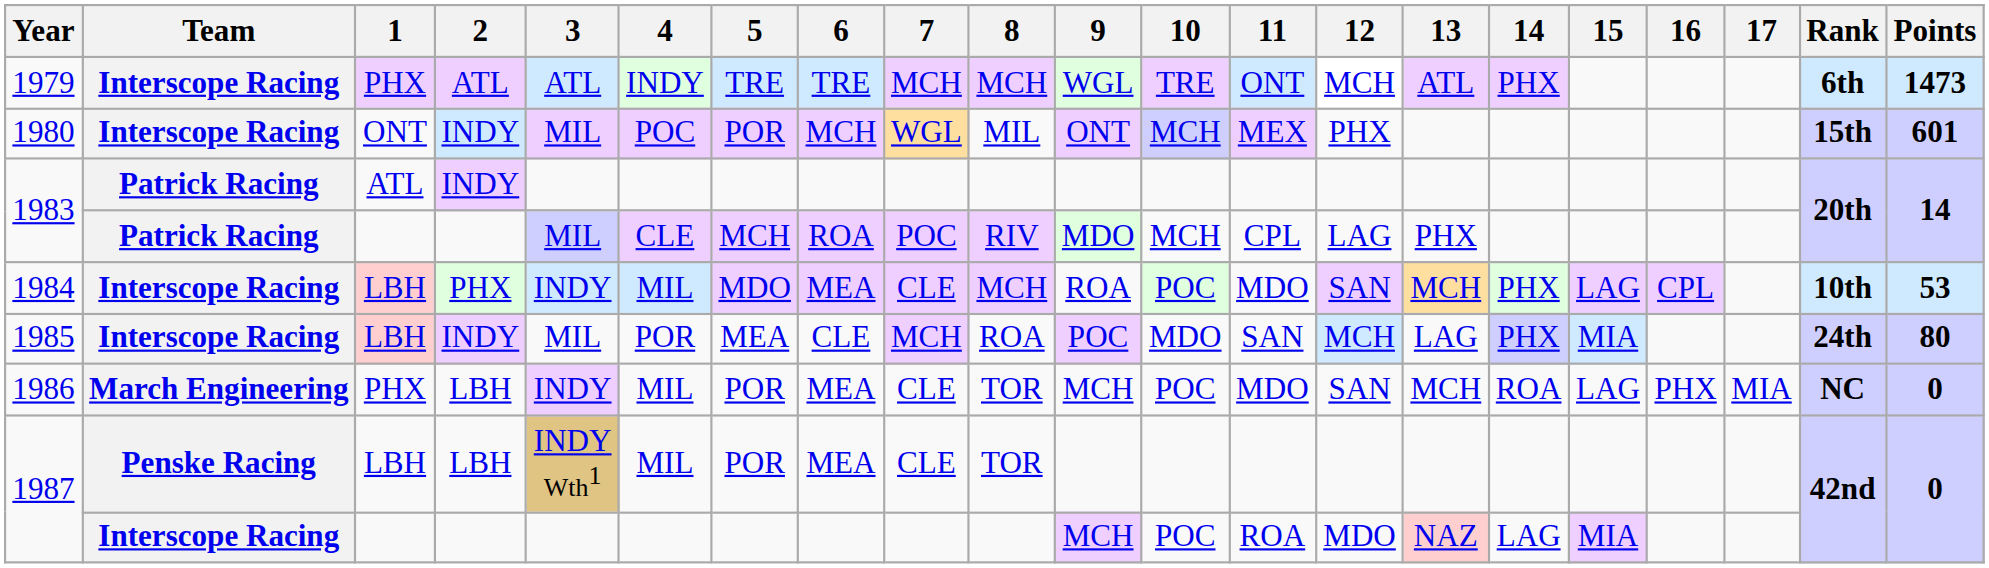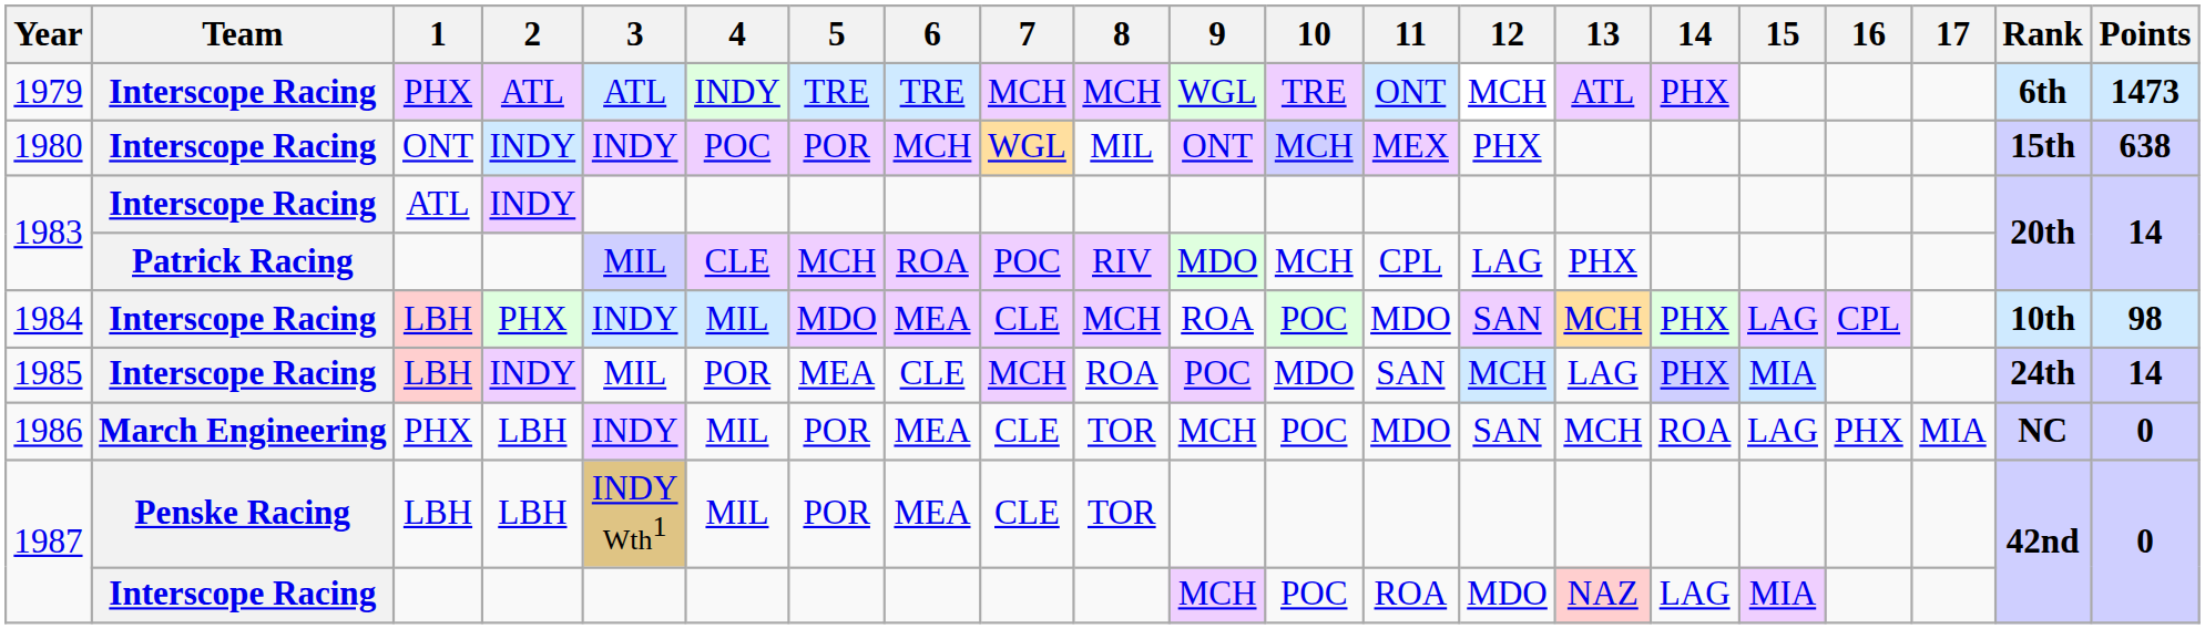 <table class="wikitable" style="text-align:center; font-size:90%">
 <tr>
 <th>Year</th>
 <th>Team</th>
 <th>1</th>
 <th>2</th>
 <th>3</th>
 <th>4</th>
 <th>5</th>
 <th>6</th>
 <th>7</th>
 <th>8</th>
 <th>9</th>
 <th>10</th>
 <th>11</th>
 <th>12</th>
 <th>13</th>
 <th>14</th>
 <th>15</th>
 <th>16</th>
 <th>17</th>
 <th>Rank</th>
 <th>Points</th>
 </tr>
 <tr>
 <td><a href='#'>1979</a></td>
 <th><a href='#'>Interscope Racing</a></th>
 <td style="background:#EFCFFF;"><a href='#'>PHX</a><br></td>
 <td style="background:#EFCFFF;"><a href='#'>ATL</a><br></td>
 <td style="background:#CFEAFF;"><a href='#'>ATL</a><br></td>
 <td style="background:#DFFFDF;"><a href='#'>INDY</a><br></td>
 <td style="background:#CFEAFF;"><a href='#'>TRE</a><br></td>
 <td style="background:#CFEAFF;"><a href='#'>TRE</a><br></td>
 <td style="background:#EFCFFF;"><a href='#'>MCH</a><br></td>
 <td style="background:#EFCFFF;"><a href='#'>MCH</a><br></td>
 <td style="background:#DFFFDF;"><a href='#'>WGL</a><br></td>
 <td style="background:#EFCFFF;"><a href='#'>TRE</a><br></td>
 <td style="background:#CFEAFF;"><a href='#'>ONT</a><br></td>
 <td style="background:#FFFFFF;"><a href='#'>MCH</a><br></td>
 <td style="background:#EFCFFF;"><a href='#'>ATL</a><br></td>
 <td style="background:#EFCFFF;"><a href='#'>PHX</a><br></td>
 <td></td>
 <td></td>
 <td></td>
 <td style="background:#CFEAFF;"><strong>6th</strong></td>
 <td style="background:#CFEAFF;"><strong>1473</strong></td>
 </tr>
 <tr>
 <td><a href='#'>1980</a></td>
 <th><a href='#'>Interscope Racing</a></th>
 <td><a href='#'>ONT</a></td>
 <td style="background:#CFEAFF;"><a href='#'>INDY</a><br></td>
-<td style="background:#EFCFFF;"><a href='#'>MIL</a><br></td>
+<td style="background:#EFCFFF;"><a href='#'>INDY</a><br></td>
 <td style="background:#EFCFFF;"><a href='#'>POC</a><br></td>
 <td style="background:#EFCFFF;"><a href='#'>POR</a><br></td>
 <td style="background:#EFCFFF;"><a href='#'>MCH</a><br></td>
 <td style="background:#FFDF9F;"><a href='#'>WGL</a><br></td>
 <td><a href='#'>MIL</a></td>
 <td style="background:#EFCFFF;"><a href='#'>ONT</a><br></td>
 <td style="background:#CFCFFF;"><a href='#'>MCH</a><br></td>
 <td style="background:#EFCFFF;"><a href='#'>MEX</a><br></td>
 <td><a href='#'>PHX</a></td>
 <td></td>
 <td></td>
 <td></td>
 <td></td>
 <td></td>
 <td style="background:#CFCFFF;"><strong>15th</strong></td>
-<td style="background:#CFCFFF;"><strong>601</strong></td>
+<td style="background:#CFCFFF;"><strong>638</strong></td>
 </tr>
 <tr>
 <td rowspan=2><a href='#'>1983</a></td>
-<th><a href='#'>Patrick Racing</a></th>
+<th><a href='#'>Interscope Racing</a></th>
 <td><a href='#'>ATL</a></td>
 <td style="background:#EFCFFF;"><a href='#'>INDY</a><br></td>
 <td></td>
 <td></td>
 <td></td>
 <td></td>
 <td></td>
 <td></td>
 <td></td>
 <td></td>
 <td></td>
 <td></td>
 <td></td>
 <td></td>
 <td></td>
 <td></td>
 <td></td>
 <td rowspan=2 style="background:#CFCFFF;"><strong>20th</strong></td>
 <td rowspan=2 style="background:#CFCFFF;"><strong>14</strong></td>
 </tr>
 <tr>
 <th><a href='#'>Patrick Racing</a></th>
 <td></td>
 <td></td>
 <td style="background:#CFCFFF;"><a href='#'>MIL</a><br></td>
 <td style="background:#EFCFFF;"><a href='#'>CLE</a><br></td>
 <td style="background:#EFCFFF;"><a href='#'>MCH</a><br></td>
 <td style="background:#EFCFFF;"><a href='#'>ROA</a><br></td>
 <td style="background:#EFCFFF;"><a href='#'>POC</a><br></td>
 <td style="background:#EFCFFF;"><a href='#'>RIV</a><br></td>
 <td style="background:#DFFFDF;"><a href='#'>MDO</a><br></td>
 <td><a href='#'>MCH</a></td>
 <td><a href='#'>CPL</a></td>
 <td><a href='#'>LAG</a></td>
 <td><a href='#'>PHX</a></td>
 <td></td>
 <td></td>
 <td></td>
 <td></td>
 </tr>
 <tr>
 <td><a href='#'>1984</a></td>
 <th><a href='#'>Interscope Racing</a></th>
 <td style="background:#FFCFCF;"><a href='#'>LBH</a><br></td>
 <td style="background:#DFFFDF;"><a href='#'>PHX</a><br></td>
 <td style="background:#CFEAFF;"><a href='#'>INDY</a><br></td>
 <td style="background:#CFEAFF;"><a href='#'>MIL</a><br></td>
 <td style="background:#EFCFFF;"><a href='#'>MDO</a><br></td>
 <td style="background:#EFCFFF;"><a href='#'>MEA</a><br></td>
 <td style="background:#EFCFFF;"><a href='#'>CLE</a><br></td>
 <td style="background:#EFCFFF;"><a href='#'>MCH</a><br></td>
 <td><a href='#'>ROA</a></td>
 <td style="background:#DFFFDF;"><a href='#'>POC</a><br></td>
 <td><a href='#'>MDO</a></td>
 <td style="background:#EFCFFF;"><a href='#'>SAN</a><br></td>
 <td style="background:#FFDF9F;"><a href='#'>MCH</a><br></td>
 <td style="background:#DFFFDF;"><a href='#'>PHX</a><br></td>
 <td style="background:#EFCFFF;"><a href='#'>LAG</a><br></td>
 <td style="background:#EFCFFF;"><a href='#'>CPL</a><br></td>
 <td></td>
 <td style="background:#CFEAFF;"><strong>10th</strong></td>
-<td style="background:#CFEAFF;"><strong>53</strong></td>
+<td style="background:#CFEAFF;"><strong>98</strong></td>
 </tr>
 <tr>
 <td><a href='#'>1985</a></td>
 <th><a href='#'>Interscope Racing</a></th>
 <td style="background:#FFCFCF;"><a href='#'>LBH</a><br></td>
 <td style="background:#EFCFFF;"><a href='#'>INDY</a><br></td>
 <td><a href='#'>MIL</a></td>
 <td><a href='#'>POR</a></td>
 <td><a href='#'>MEA</a></td>
 <td><a href='#'>CLE</a></td>
 <td style="background:#EFCFFF;"><a href='#'>MCH</a><br></td>
 <td><a href='#'>ROA</a></td>
 <td style="background:#EFCFFF;"><a href='#'>POC</a><br></td>
 <td><a href='#'>MDO</a></td>
 <td><a href='#'>SAN</a></td>
 <td style="background:#CFEAFF;"><a href='#'>MCH</a><br></td>
 <td><a href='#'>LAG</a></td>
 <td style="background:#CFCFFF;"><a href='#'>PHX</a><br></td>
 <td style="background:#CFEAFF;"><a href='#'>MIA</a><br></td>
 <td></td>
 <td></td>
 <td style="background:#CFCFFF;"><strong>24th</strong></td>
-<td style="background:#CFCFFF;"><strong>80</strong></td>
+<td style="background:#CFCFFF;"><strong>14</strong></td>
 </tr>
 <tr>
 <td><a href='#'>1986</a></td>
 <th><a href='#'>March Engineering</a></th>
 <td><a href='#'>PHX</a></td>
 <td><a href='#'>LBH</a></td>
 <td style="background:#EFCFFF;"><a href='#'>INDY</a><br></td>
 <td><a href='#'>MIL</a></td>
 <td><a href='#'>POR</a></td>
 <td><a href='#'>MEA</a></td>
 <td><a href='#'>CLE</a></td>
 <td><a href='#'>TOR</a></td>
 <td><a href='#'>MCH</a></td>
 <td><a href='#'>POC</a></td>
 <td><a href='#'>MDO</a></td>
 <td><a href='#'>SAN</a></td>
 <td><a href='#'>MCH</a></td>
 <td><a href='#'>ROA</a></td>
 <td><a href='#'>LAG</a></td>
 <td><a href='#'>PHX</a></td>
 <td><a href='#'>MIA</a></td>
 <td style="background:#CFCFFF;"><strong>NC</strong></td>
 <td style="background:#CFCFFF;"><strong>0</strong></td>
 </tr>
 <tr>
 <td rowspan=2><a href='#'>1987</a></td>
 <th><a href='#'>Penske Racing</a></th>
 <td><a href='#'>LBH</a></td>
 <td><a href='#'>LBH</a></td>
 <td style="background:#dfc484;"><a href='#'>INDY</a><br><small>Wth</small><sup>1</sup></td>
 <td><a href='#'>MIL</a></td>
 <td><a href='#'>POR</a></td>
 <td><a href='#'>MEA</a></td>
 <td><a href='#'>CLE</a></td>
 <td><a href='#'>TOR</a></td>
 <td></td>
 <td></td>
 <td></td>
 <td></td>
 <td></td>
 <td></td>
 <td></td>
 <td></td>
 <td></td>
 <td rowspan=2 style="background:#CFCFFF;"><strong>42nd</strong></td>
 <td rowspan=2 style="background:#CFCFFF;"><strong>0</strong></td>
 </tr>
 <tr>
 <th><a href='#'>Interscope Racing</a></th>
 <td></td>
 <td></td>
 <td></td>
 <td></td>
 <td></td>
 <td></td>
 <td></td>
 <td></td>
 <td style="background:#EFCFFF;"><a href='#'>MCH</a><br></td>
 <td><a href='#'>POC</a></td>
 <td><a href='#'>ROA</a></td>
 <td><a href='#'>MDO</a></td>
 <td style="background:#FFCFCF;"><a href='#'>NAZ</a><br></td>
 <td><a href='#'>LAG</a></td>
 <td style="background:#EFCFFF;"><a href='#'>MIA</a><br></td>
 <td></td>
 <td></td>
 </tr>
 </table>
